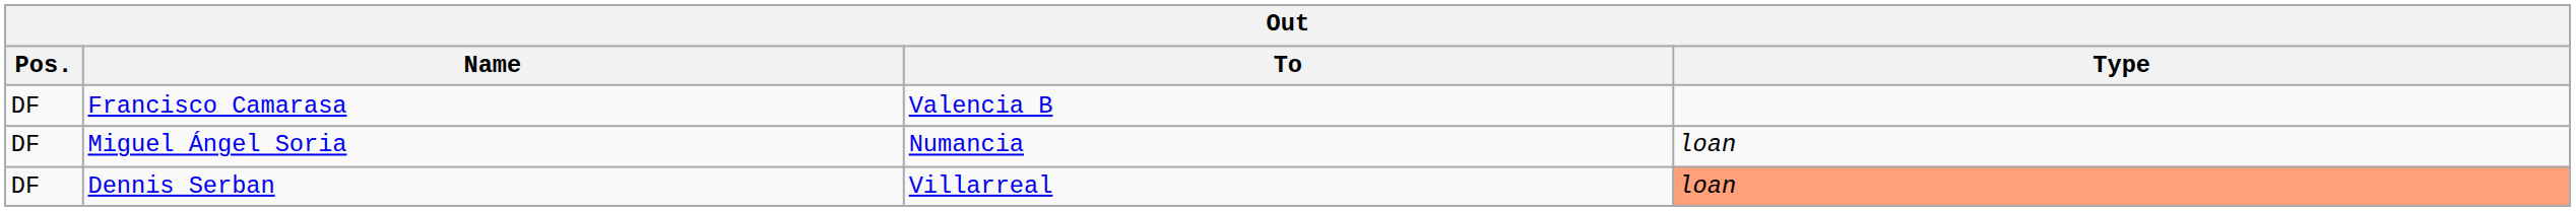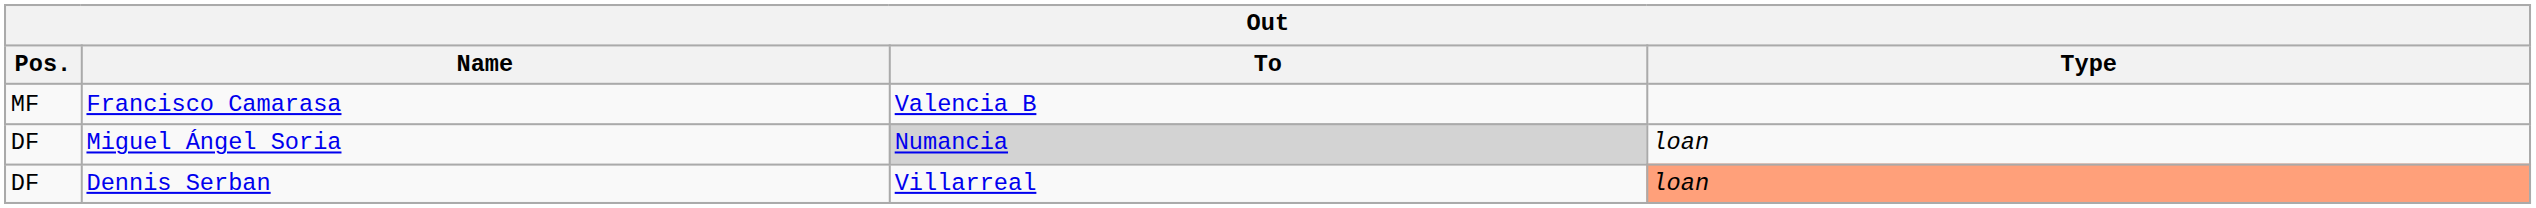 <table class="wikitable" style="font-size:90%;width:99%;">
 <tr>
 <th colspan="4">Out</th>
 </tr>
 <tr>
 <th width=3%>Pos.</th>
 <th width=32%>Name</th>
 <th width=30%>To</th>
 <th width=35%>Type</th>
 </tr>
 <tr>
-<td>DF</td>
+<td>MF</td>
 <td><a href='#'>Francisco Camarasa</a></td>
 <td><a href='#'>Valencia B</a></td>
 <td></td>
 </tr>
 <tr>
 <td>DF</td>
 <td><a href='#'>Miguel Ángel Soria</a></td>
-<td><a href='#'>Numancia</a></td>
+<td style="background: lightgrey;"><a href='#'>Numancia</a></td>
 <td><em>loan</em></td>
 </tr>
 <tr>
 <td>DF</td>
 <td><a href='#'>Dennis Serban</a></td>
 <td><a href='#'>Villarreal</a></td>
 <td style="background: lightsalmon;"><em>loan</em></td>
 </tr>
 </table>
